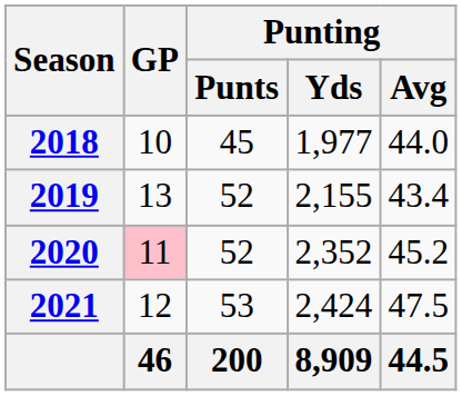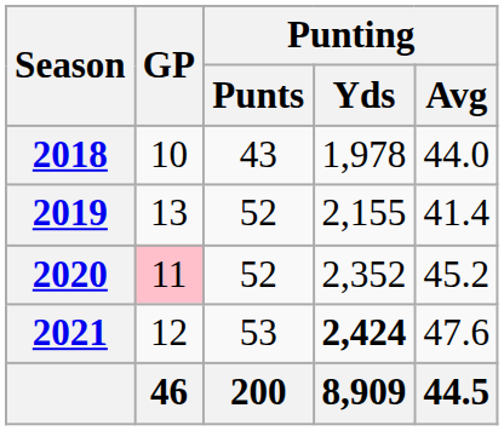 <table class="wikitable" style="text-align: center;">
 <tr>
 <th rowspan="2">Season</th>
 <th rowspan="2">GP</th>
 <th colspan="3">Punting</th>
 </tr>
 <tr>
 <th>Punts</th>
 <th>Yds</th>
 <th>Avg</th>
 </tr>
 <tr>
 <th><a href='#'>2018</a></th>
 <td>10</td>
-<td>45</td>
-<td>1,977</td>
+<td>43</td>
+<td>1,978</td>
 <td>44.0</td>
 </tr>
 <tr>
 <th><a href='#'>2019</a></th>
 <td>13</td>
 <td>52</td>
 <td>2,155</td>
-<td>43.4</td>
+<td>41.4</td>
 </tr>
 <tr>
 <th><a href='#'>2020</a></th>
 <td style="background: pink;">11</td>
 <td>52</td>
 <td>2,352</td>
 <td>45.2</td>
 </tr>
 <tr>
 <th><a href='#'>2021</a></th>
 <td>12</td>
 <td>53</td>
-<td>2,424</td>
-<td>47.5</td>
+<td><strong>2,424</strong></td>
+<td>47.6</td>
 </tr>
 <tr>
 <th></th>
 <th>46</th>
 <th>200</th>
 <th>8,909</th>
 <th>44.5</th>
 </tr>
 </table>
